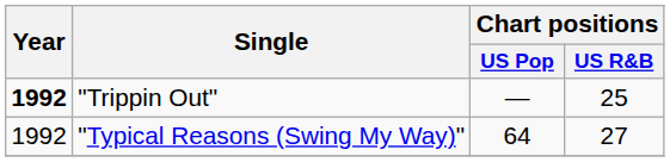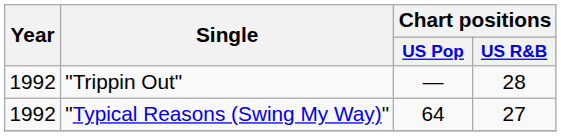 <table class="wikitable" style="text-align:center;">
 <tr>
 <th rowspan="2">Year</th>
 <th rowspan="2">Single</th>
 <th colspan="2">Chart positions</th>
 </tr>
 <tr style="font-size:smaller;">
 <th><a href='#'>US Pop</a></th>
 <th><a href='#'>US R&B</a></th>
 </tr>
 <tr>
-<td rowspan="1"><strong>1992</strong></td>
+<td rowspan="1">1992</td>
 <td align="left">"Trippin Out"</td>
 <td>—</td>
-<td>25</td>
+<td>28</td>
 </tr>
 <tr>
 <td rowspan="1">1992</td>
 <td align="left">"<a href='#'>Typical Reasons (Swing My Way)</a>"</td>
 <td>64</td>
 <td>27</td>
 </tr>
 <tr>
 </tr>
 </table>
